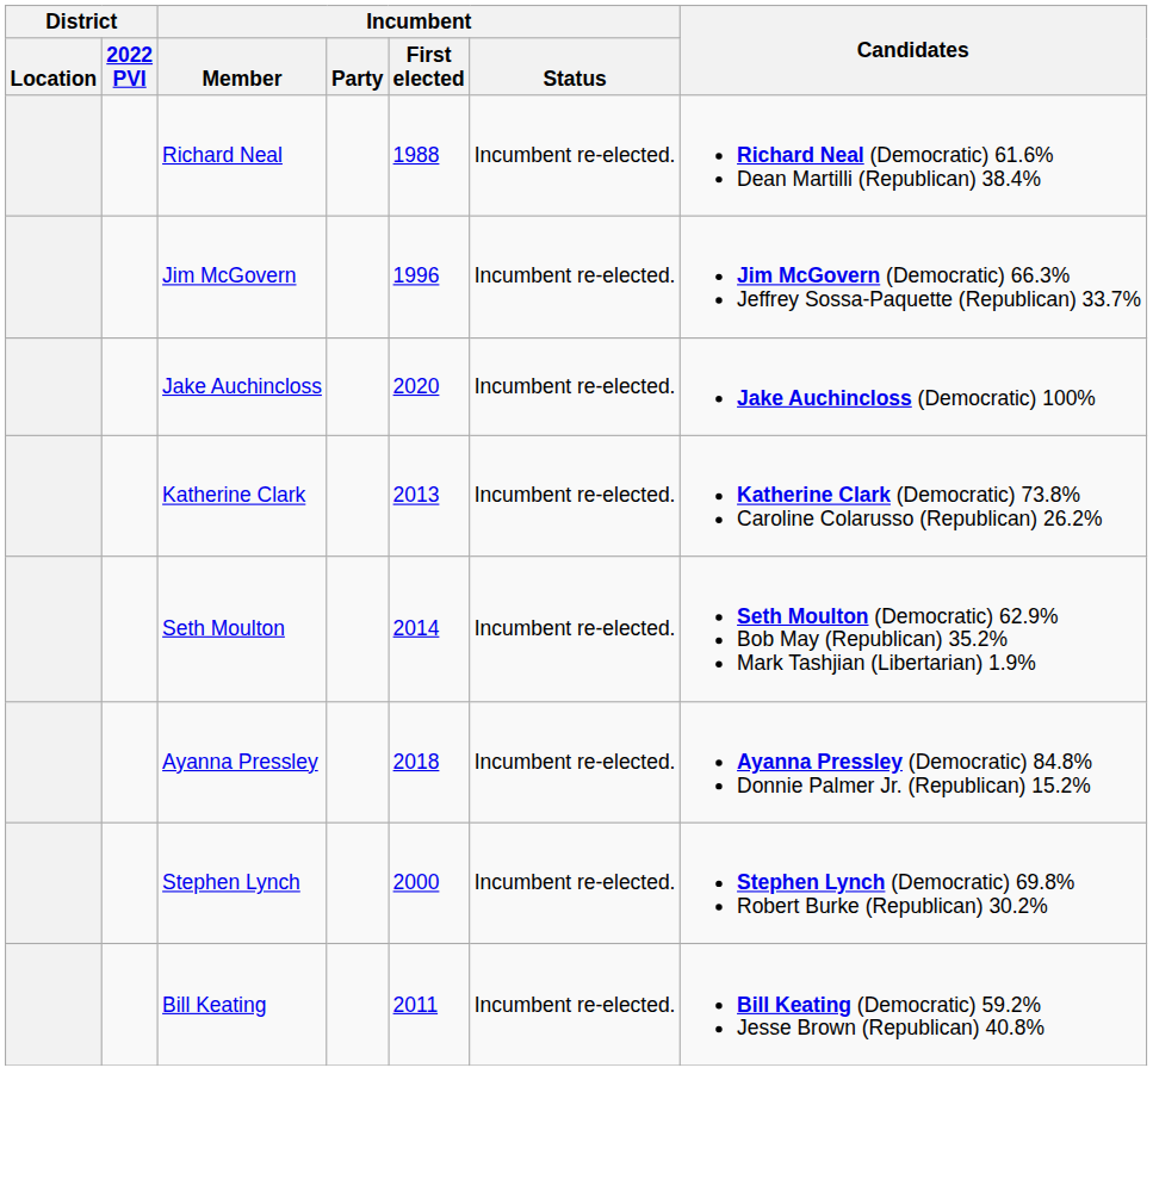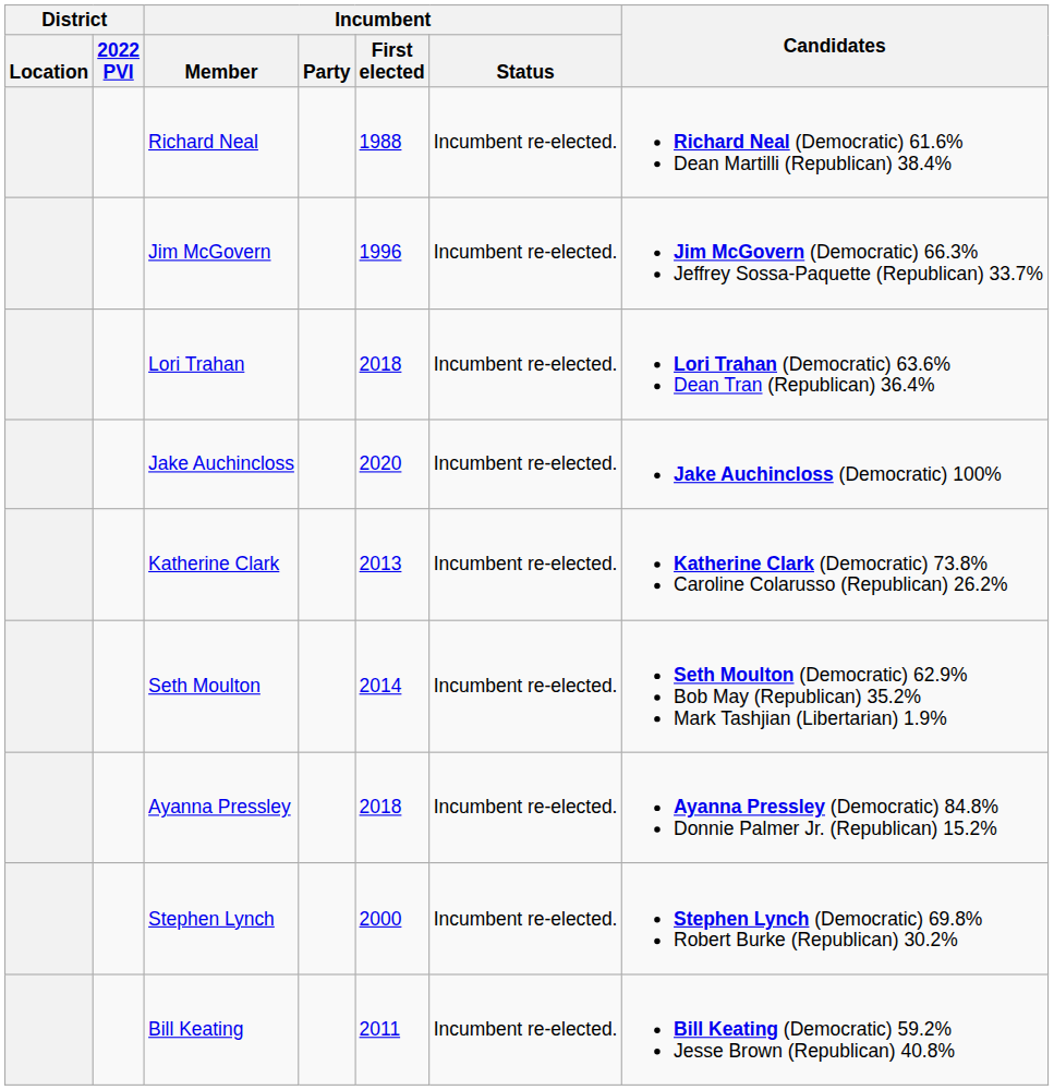 <table class="wikitable sortable">
 <tr>
 <th colspan=2>District</th>
 <th colspan=4>Incumbent</th>
 <th rowspan=2 class="unsortable">Candidates</th>
 </tr>
 <tr valign=bottom>
 <th>Location</th>
 <th><a href='#'>2022<br>PVI</a></th>
 <th>Member</th>
 <th>Party</th>
 <th>First<br>elected</th>
 <th>Status</th>
 </tr>
 <tr>
 <th></th>
 <td></td>
 <td><a href='#'>Richard Neal</a></td>
 <td></td>
 <td><a href='#'>1988</a></td>
 <td>Incumbent re-elected.</td>
 <td nowrap><br><ul><li> <strong><a href='#'>Richard Neal</a></strong> (Democratic) 61.6%</li><li>Dean Martilli (Republican) 38.4%</li></ul></td>
 </tr>
 <tr>
 <th></th>
 <td></td>
 <td><a href='#'>Jim McGovern</a></td>
 <td></td>
 <td><a href='#'>1996</a></td>
 <td>Incumbent re-elected.</td>
 <td nowrap><br><ul><li> <strong><a href='#'>Jim McGovern</a></strong> (Democratic) 66.3%</li><li>Jeffrey Sossa-Paquette (Republican) 33.7%</li></ul></td>
+</tr>
+<tr>
+<th></th>
+<td></td>
+<td><a href='#'>Lori Trahan</a></td>
+<td></td>
+<td><a href='#'>2018</a></td>
+<td>Incumbent re-elected.</td>
+<td nowrap><br><ul><li> <strong><a href='#'>Lori Trahan</a></strong> (Democratic) 63.6%</li><li><a href='#'>Dean Tran</a> (Republican) 36.4%</li></ul></td>
 </tr>
 <tr>
 <th></th>
 <td></td>
 <td><a href='#'>Jake Auchincloss</a></td>
 <td></td>
 <td><a href='#'>2020</a></td>
 <td>Incumbent re-elected.</td>
 <td nowrap><br><ul><li> <strong><a href='#'>Jake Auchincloss</a></strong> (Democratic) 100%</li></ul></td>
 </tr>
 <tr>
 <th></th>
 <td></td>
 <td><a href='#'>Katherine Clark</a></td>
 <td></td>
 <td><a href='#'>2013 </a></td>
 <td>Incumbent re-elected.</td>
 <td nowrap><br><ul><li> <strong><a href='#'>Katherine Clark</a></strong> (Democratic) 73.8%</li><li>Caroline Colarusso (Republican) 26.2%</li></ul></td>
 </tr>
 <tr>
 <th></th>
 <td></td>
 <td><a href='#'>Seth Moulton</a></td>
 <td></td>
 <td><a href='#'>2014</a></td>
 <td>Incumbent re-elected.</td>
 <td nowrap><br><ul><li> <strong><a href='#'>Seth Moulton</a></strong> (Democratic) 62.9%</li><li>Bob May (Republican) 35.2%</li><li>Mark Tashjian (Libertarian) 1.9%</li></ul></td>
 </tr>
 <tr>
 <th></th>
 <td></td>
 <td><a href='#'>Ayanna Pressley</a></td>
 <td></td>
 <td><a href='#'>2018</a></td>
 <td>Incumbent re-elected.</td>
 <td nowrap><br><ul><li> <strong><a href='#'>Ayanna Pressley</a></strong> (Democratic) 84.8%</li><li>Donnie Palmer Jr. (Republican) 15.2%</li></ul></td>
 </tr>
 <tr>
 <th></th>
 <td></td>
 <td><a href='#'>Stephen Lynch</a></td>
 <td></td>
 <td><a href='#'>2000 </a></td>
 <td>Incumbent re-elected.</td>
 <td nowrap><br><ul><li> <strong><a href='#'>Stephen Lynch</a></strong> (Democratic) 69.8%</li><li>Robert Burke (Republican) 30.2%</li></ul></td>
 </tr>
 <tr>
 <th></th>
 <td></td>
 <td><a href='#'>Bill Keating</a></td>
 <td></td>
 <td><a href='#'>2011</a></td>
 <td>Incumbent re-elected.</td>
 <td nowrap><br><ul><li> <strong><a href='#'>Bill Keating</a></strong> (Democratic) 59.2%</li><li>Jesse Brown (Republican) 40.8%</li></ul></td>
 </tr>
 </table>
